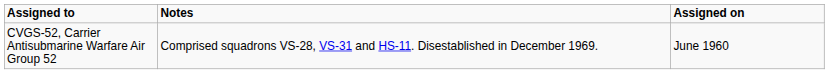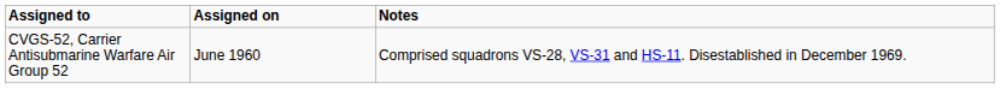 <table class="wikitable" style="width: 70%;">
 <tr>
 <td style="width: 200px;"><strong>Assigned to</strong></td>
+<td style="width: 200px;"><strong>Assigned on</strong></td>
 <td><strong>Notes</strong></td>
-<td style="width: 200px;"><strong>Assigned on</strong></td>
 </tr>
 <tr>
 <td>CVGS-52, Carrier Antisubmarine Warfare Air Group 52</td>
+<td>June 1960</td>
 <td>Comprised squadrons VS-28, <a href='#'>VS-31</a> and <a href='#'>HS-11</a>. Disestablished in December 1969.</td>
-<td>June 1960</td>
 </tr>
 </table>
